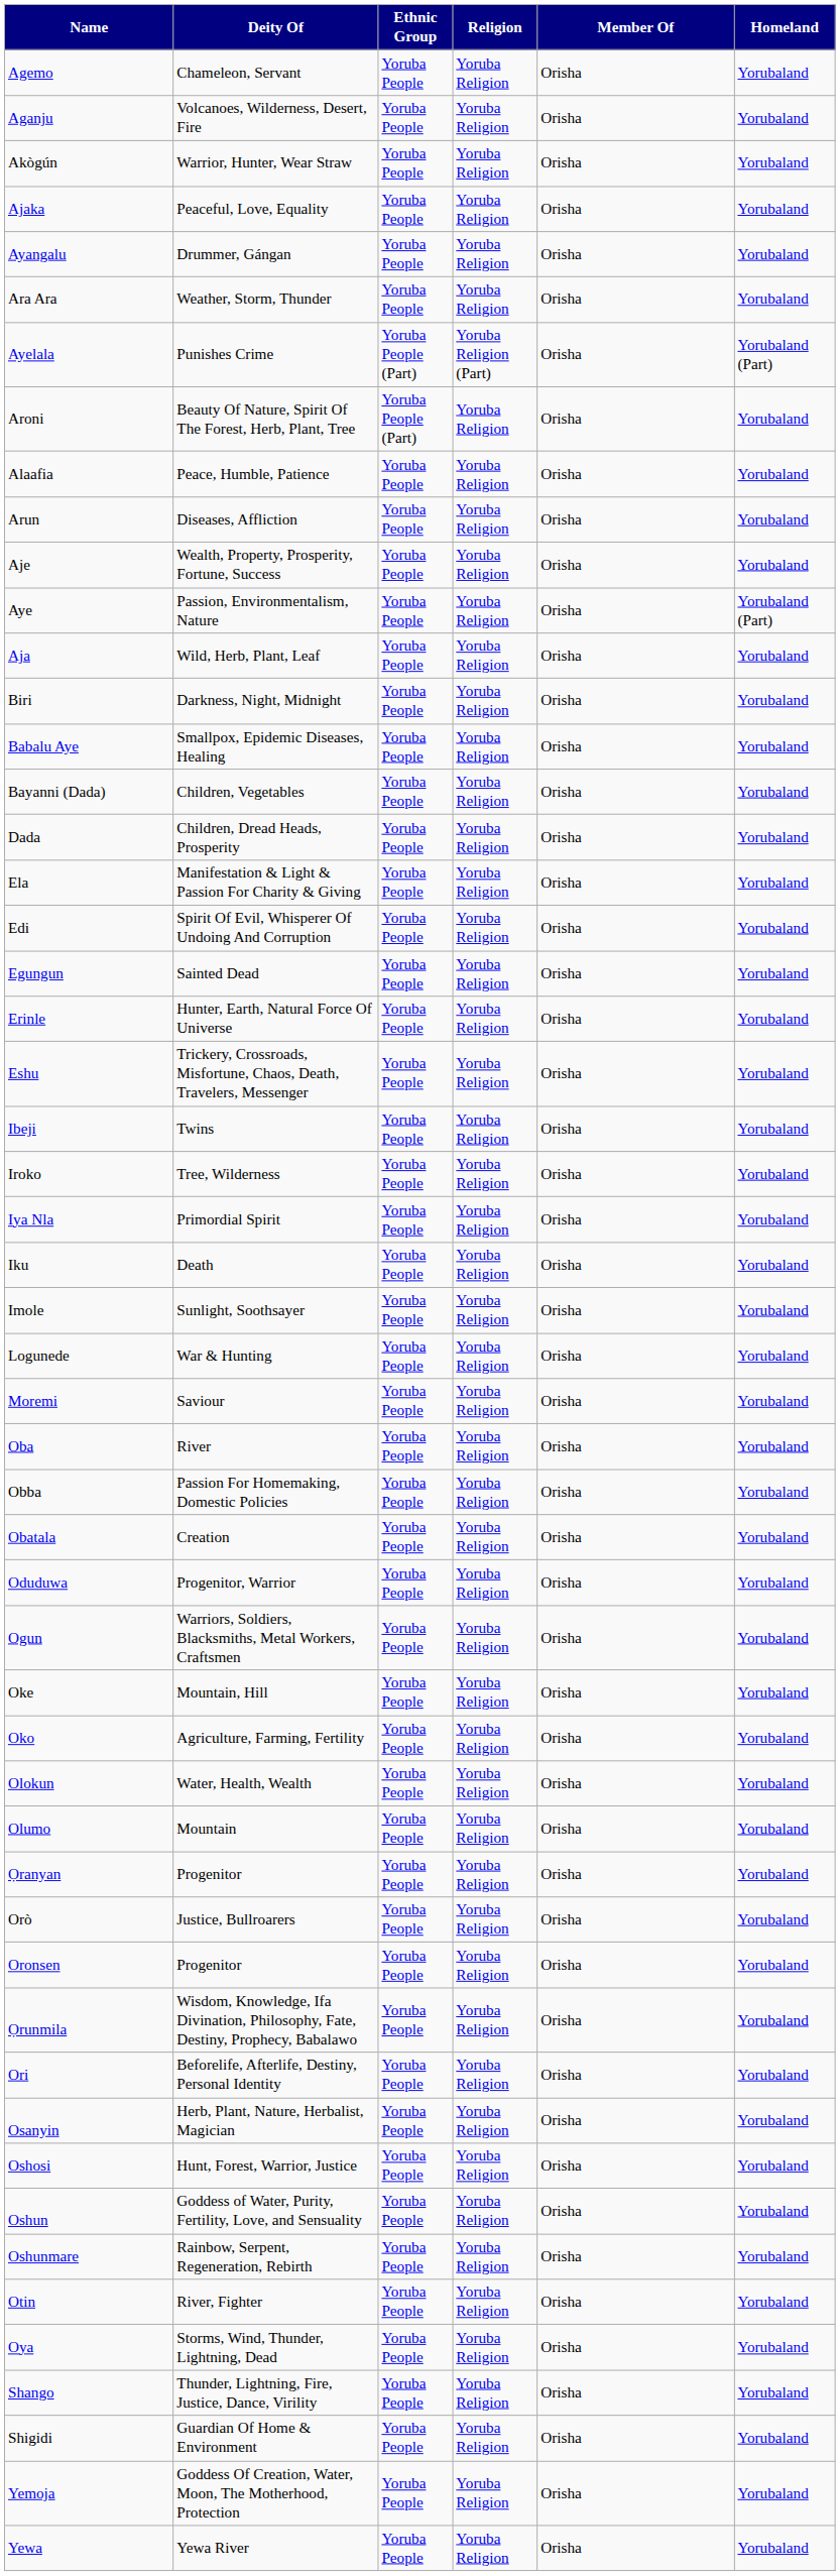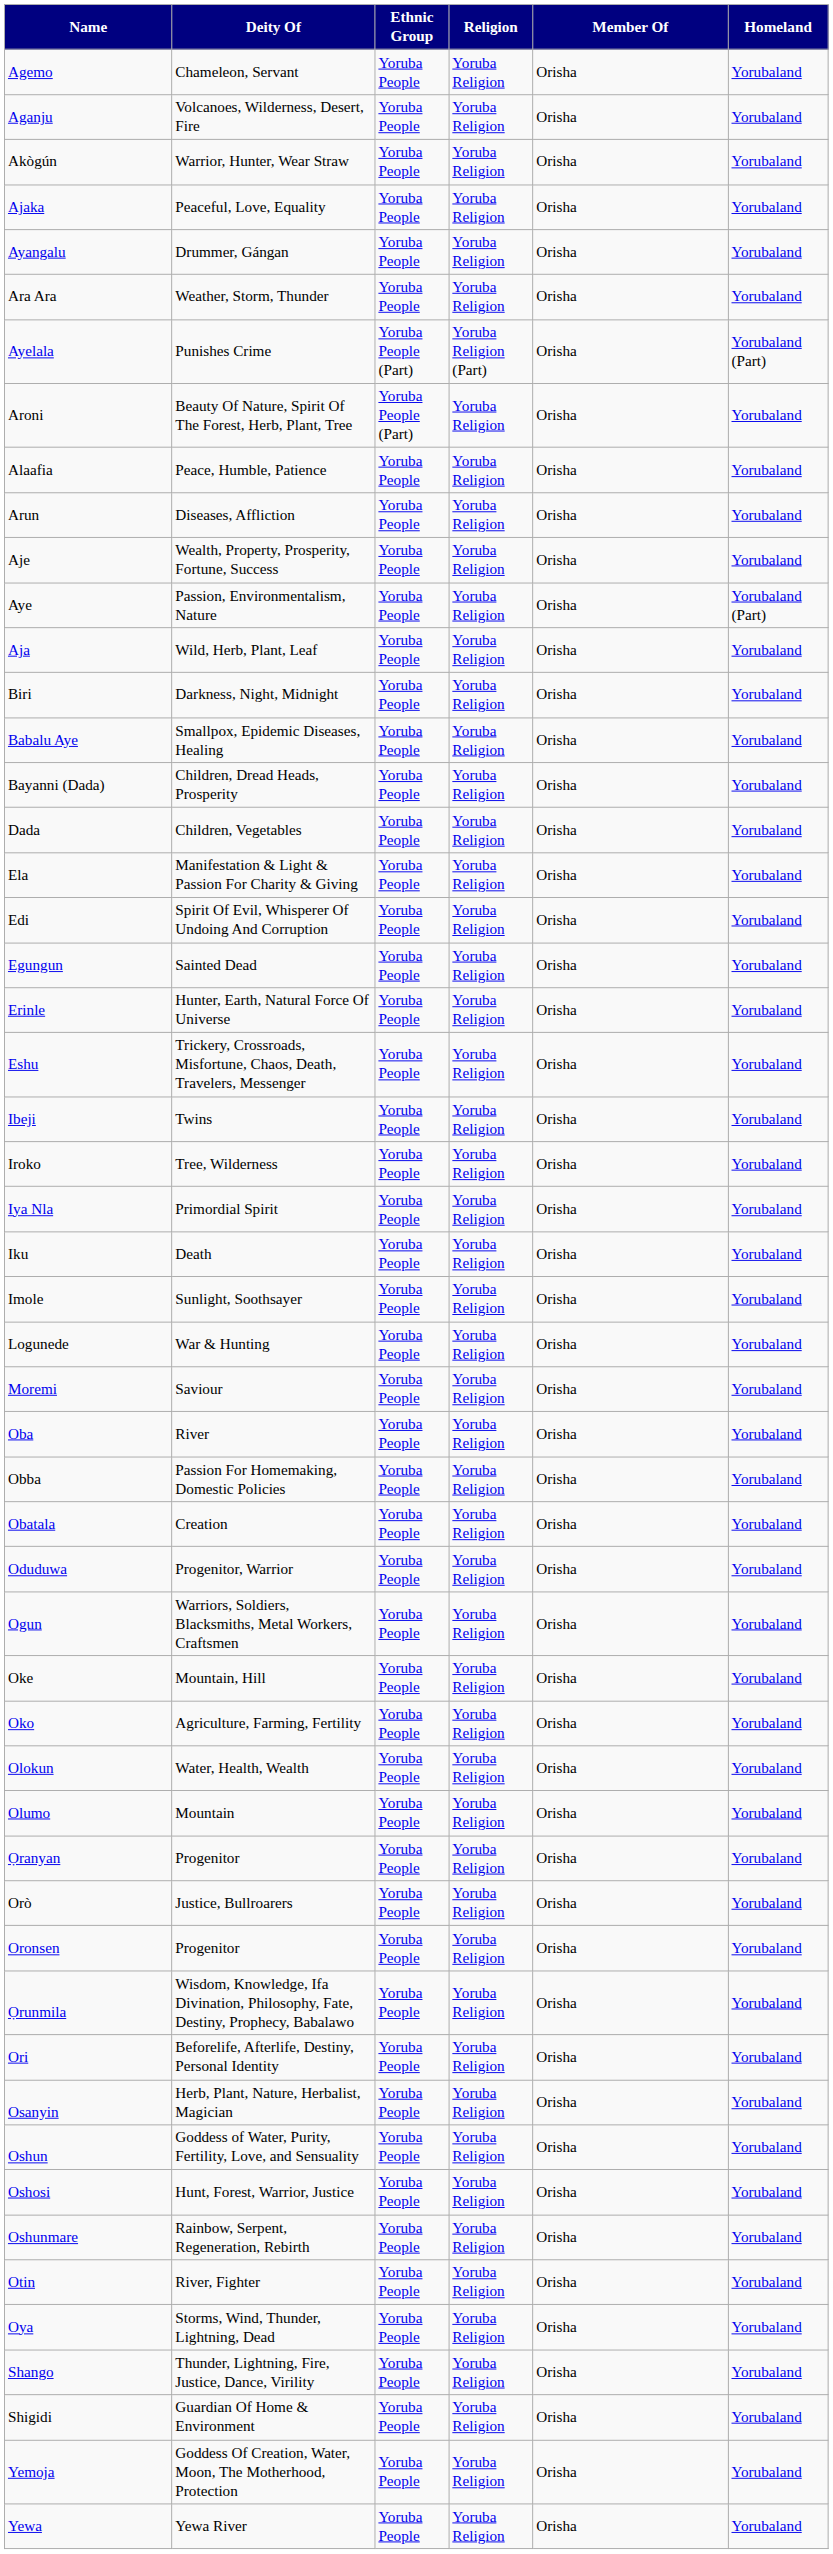 <table class="wikitable" style="line-height:20px;text-align:left;">
 <tr>
 <th style="width:12%; color:#fff; background:navy;">Name</th>
 <th style="width:14%; color:#fff; background:navy;">Deity Of</th>
 <th style="width:4%; color:#fff; background:navy;">Ethnic Group</th>
 <th style="width:4%; color:#fff; background:navy;">Religion</th>
 <th style="width:14%; color:#fff; background:navy;">Member Of</th>
 <th style="width:4%; color:#fff; background:navy;">Homeland</th>
 </tr>
 <tr>
 <td><a href='#'>Agemo</a></td>
 <td>Chameleon, Servant</td>
 <td><a href='#'>Yoruba People</a></td>
 <td><a href='#'>Yoruba Religion</a></td>
 <td>Orisha</td>
 <td><a href='#'>Yorubaland</a></td>
 </tr>
 <tr>
 <td><a href='#'>Aganju</a></td>
 <td>Volcanoes, Wilderness, Desert, Fire</td>
 <td><a href='#'>Yoruba People</a></td>
 <td><a href='#'>Yoruba Religion</a></td>
 <td>Orisha</td>
 <td><a href='#'>Yorubaland</a></td>
 </tr>
 <tr>
 <td>Akògún</td>
 <td>Warrior, Hunter, Wear Straw</td>
 <td><a href='#'>Yoruba People</a></td>
 <td><a href='#'>Yoruba Religion</a></td>
 <td>Orisha</td>
 <td><a href='#'>Yorubaland</a></td>
 </tr>
 <tr>
 <td><a href='#'>Ajaka</a></td>
 <td>Peaceful, Love, Equality</td>
 <td><a href='#'>Yoruba People</a></td>
 <td><a href='#'>Yoruba Religion</a></td>
 <td>Orisha</td>
 <td><a href='#'>Yorubaland</a></td>
 </tr>
 <tr>
 <td><a href='#'>Ayangalu</a></td>
 <td>Drummer, Gángan</td>
 <td><a href='#'>Yoruba People</a></td>
 <td><a href='#'>Yoruba Religion</a></td>
 <td>Orisha</td>
 <td><a href='#'>Yorubaland</a></td>
 </tr>
 <tr>
 <td>Ara Ara</td>
 <td>Weather, Storm, Thunder</td>
 <td><a href='#'>Yoruba People</a></td>
 <td><a href='#'>Yoruba Religion</a></td>
 <td>Orisha</td>
 <td><a href='#'>Yorubaland</a></td>
 </tr>
 <tr>
 <td><a href='#'>Ayelala</a></td>
 <td>Punishes Crime</td>
 <td><a href='#'>Yoruba People</a> (Part)</td>
 <td><a href='#'>Yoruba Religion</a> (Part)</td>
 <td>Orisha</td>
 <td><a href='#'>Yorubaland</a> (Part)</td>
 </tr>
 <tr>
 <td>Aroni</td>
 <td>Beauty Of Nature, Spirit Of The Forest, Herb, Plant, Tree</td>
 <td><a href='#'>Yoruba People</a> (Part)</td>
 <td><a href='#'>Yoruba Religion</a></td>
 <td>Orisha</td>
 <td><a href='#'>Yorubaland</a></td>
 </tr>
 <tr>
 <td>Alaafia</td>
 <td>Peace, Humble, Patience</td>
 <td><a href='#'>Yoruba People</a></td>
 <td><a href='#'>Yoruba Religion</a></td>
 <td>Orisha</td>
 <td><a href='#'>Yorubaland</a></td>
 </tr>
 <tr>
 <td>Arun</td>
 <td>Diseases, Affliction</td>
 <td><a href='#'>Yoruba People</a></td>
 <td><a href='#'>Yoruba Religion</a></td>
 <td>Orisha</td>
 <td><a href='#'>Yorubaland</a></td>
 </tr>
 <tr>
 <td>Aje</td>
 <td>Wealth, Property, Prosperity, Fortune, Success</td>
 <td><a href='#'>Yoruba People</a></td>
 <td><a href='#'>Yoruba Religion</a></td>
 <td>Orisha</td>
 <td><a href='#'>Yorubaland</a></td>
 </tr>
 <tr>
 <td>Aye</td>
 <td>Passion, Environmentalism, Nature</td>
 <td><a href='#'>Yoruba People</a></td>
 <td><a href='#'>Yoruba Religion</a></td>
 <td>Orisha</td>
 <td><a href='#'>Yorubaland</a> (Part)</td>
 </tr>
 <tr>
 <td><a href='#'>Aja</a></td>
 <td>Wild, Herb, Plant, Leaf</td>
 <td><a href='#'>Yoruba People</a></td>
 <td><a href='#'>Yoruba Religion</a></td>
 <td>Orisha</td>
 <td><a href='#'>Yorubaland</a></td>
 </tr>
 <tr>
 <td>Biri</td>
 <td>Darkness, Night, Midnight</td>
 <td><a href='#'>Yoruba People</a></td>
 <td><a href='#'>Yoruba Religion</a></td>
 <td>Orisha</td>
 <td><a href='#'>Yorubaland</a></td>
 </tr>
 <tr>
 <td><a href='#'>Babalu Aye</a></td>
 <td>Smallpox, Epidemic Diseases, Healing</td>
 <td><a href='#'>Yoruba People</a></td>
 <td><a href='#'>Yoruba Religion</a></td>
 <td>Orisha</td>
 <td><a href='#'>Yorubaland</a></td>
 </tr>
 <tr>
 <td>Bayanni (Dada)</td>
-<td>Children, Vegetables</td>
+<td>Children, Dread Heads, Prosperity</td>
 <td><a href='#'>Yoruba People</a></td>
 <td><a href='#'>Yoruba Religion</a></td>
 <td>Orisha</td>
 <td><a href='#'>Yorubaland</a></td>
 </tr>
 <tr>
 <td>Dada</td>
-<td>Children, Dread Heads, Prosperity</td>
+<td>Children, Vegetables</td>
 <td><a href='#'>Yoruba People</a></td>
 <td><a href='#'>Yoruba Religion</a></td>
 <td>Orisha</td>
 <td><a href='#'>Yorubaland</a></td>
 </tr>
 <tr>
 <td>Ela</td>
 <td>Manifestation & Light & Passion For Charity & Giving</td>
 <td><a href='#'>Yoruba People</a></td>
 <td><a href='#'>Yoruba Religion</a></td>
 <td>Orisha</td>
 <td><a href='#'>Yorubaland</a></td>
 </tr>
 <tr>
 <td>Edi</td>
 <td>Spirit Of Evil, Whisperer Of Undoing And Corruption</td>
 <td><a href='#'>Yoruba People</a></td>
 <td><a href='#'>Yoruba Religion</a></td>
 <td>Orisha</td>
 <td><a href='#'>Yorubaland</a></td>
 </tr>
 <tr>
 <td><a href='#'>Egungun</a></td>
 <td>Sainted Dead</td>
 <td><a href='#'>Yoruba People</a></td>
 <td><a href='#'>Yoruba Religion</a></td>
 <td>Orisha</td>
 <td><a href='#'>Yorubaland</a></td>
 </tr>
 <tr>
 <td><a href='#'>Erinle</a></td>
 <td>Hunter, Earth, Natural Force Of Universe</td>
 <td><a href='#'>Yoruba People</a></td>
 <td><a href='#'>Yoruba Religion</a></td>
 <td>Orisha</td>
 <td><a href='#'>Yorubaland</a></td>
 </tr>
 <tr>
 <td><a href='#'>Eshu</a></td>
 <td>Trickery, Crossroads, Misfortune, Chaos, Death, Travelers, Messenger</td>
 <td><a href='#'>Yoruba People</a></td>
 <td><a href='#'>Yoruba Religion</a></td>
 <td>Orisha</td>
 <td><a href='#'>Yorubaland</a></td>
 </tr>
 <tr>
 <td><a href='#'>Ibeji</a></td>
 <td>Twins</td>
 <td><a href='#'>Yoruba People</a></td>
 <td><a href='#'>Yoruba Religion</a></td>
 <td>Orisha</td>
 <td><a href='#'>Yorubaland</a></td>
 </tr>
 <tr>
 <td>Iroko</td>
 <td>Tree, Wilderness</td>
 <td><a href='#'>Yoruba People</a></td>
 <td><a href='#'>Yoruba Religion</a></td>
 <td>Orisha</td>
 <td><a href='#'>Yorubaland</a></td>
 </tr>
 <tr>
 <td><a href='#'>Iya Nla</a></td>
 <td>Primordial Spirit</td>
 <td><a href='#'>Yoruba People</a></td>
 <td><a href='#'>Yoruba Religion</a></td>
 <td>Orisha</td>
 <td><a href='#'>Yorubaland</a></td>
 </tr>
 <tr>
 <td>Iku</td>
 <td>Death</td>
 <td><a href='#'>Yoruba People</a></td>
 <td><a href='#'>Yoruba Religion</a></td>
 <td>Orisha</td>
 <td><a href='#'>Yorubaland</a></td>
 </tr>
 <tr>
 <td>Imole</td>
 <td>Sunlight, Soothsayer</td>
 <td><a href='#'>Yoruba People</a></td>
 <td><a href='#'>Yoruba Religion</a></td>
 <td>Orisha</td>
 <td><a href='#'>Yorubaland</a></td>
 </tr>
 <tr>
 <td>Logunede</td>
 <td>War & Hunting</td>
 <td><a href='#'>Yoruba People</a></td>
 <td><a href='#'>Yoruba Religion</a></td>
 <td>Orisha</td>
 <td><a href='#'>Yorubaland</a></td>
 </tr>
 <tr>
 <td><a href='#'>Moremi</a></td>
 <td>Saviour</td>
 <td><a href='#'>Yoruba People</a></td>
 <td><a href='#'>Yoruba Religion</a></td>
 <td>Orisha</td>
 <td><a href='#'>Yorubaland</a></td>
 </tr>
 <tr>
 <td><a href='#'>Oba</a></td>
 <td>River</td>
 <td><a href='#'>Yoruba People</a></td>
 <td><a href='#'>Yoruba Religion</a></td>
 <td>Orisha</td>
 <td><a href='#'>Yorubaland</a></td>
 </tr>
 <tr>
 <td>Obba</td>
 <td>Passion For Homemaking, Domestic Policies</td>
 <td><a href='#'>Yoruba People</a></td>
 <td><a href='#'>Yoruba Religion</a></td>
 <td>Orisha</td>
 <td><a href='#'>Yorubaland</a></td>
 </tr>
 <tr>
 <td><a href='#'>Obatala</a></td>
 <td>Creation</td>
 <td><a href='#'>Yoruba People</a></td>
 <td><a href='#'>Yoruba Religion</a></td>
 <td>Orisha</td>
 <td><a href='#'>Yorubaland</a></td>
 </tr>
 <tr>
 <td><a href='#'>Oduduwa</a></td>
 <td>Progenitor, Warrior</td>
 <td><a href='#'>Yoruba People</a></td>
 <td><a href='#'>Yoruba Religion</a></td>
 <td>Orisha</td>
 <td><a href='#'>Yorubaland</a></td>
 </tr>
 <tr>
 <td><a href='#'>Ogun</a></td>
 <td>Warriors, Soldiers, Blacksmiths, Metal Workers, Craftsmen</td>
 <td><a href='#'>Yoruba People</a></td>
 <td><a href='#'>Yoruba Religion</a></td>
 <td>Orisha</td>
 <td><a href='#'>Yorubaland</a></td>
 </tr>
 <tr>
 <td>Oke</td>
 <td>Mountain, Hill</td>
 <td><a href='#'>Yoruba People</a></td>
 <td><a href='#'>Yoruba Religion</a></td>
 <td>Orisha</td>
 <td><a href='#'>Yorubaland</a></td>
 </tr>
 <tr>
 <td><a href='#'>Oko</a></td>
 <td>Agriculture, Farming, Fertility</td>
 <td><a href='#'>Yoruba People</a></td>
 <td><a href='#'>Yoruba Religion</a></td>
 <td>Orisha</td>
 <td><a href='#'>Yorubaland</a></td>
 </tr>
 <tr>
 <td><a href='#'>Olokun</a></td>
 <td>Water, Health, Wealth</td>
 <td><a href='#'>Yoruba People</a></td>
 <td><a href='#'>Yoruba Religion</a></td>
 <td>Orisha</td>
 <td><a href='#'>Yorubaland</a></td>
 </tr>
 <tr>
 <td><a href='#'>Olumo</a></td>
 <td>Mountain</td>
 <td><a href='#'>Yoruba People</a></td>
 <td><a href='#'>Yoruba Religion</a></td>
 <td>Orisha</td>
 <td><a href='#'>Yorubaland</a></td>
 </tr>
 <tr>
 <td><a href='#'>Ọranyan</a></td>
 <td>Progenitor</td>
 <td><a href='#'>Yoruba People</a></td>
 <td><a href='#'>Yoruba Religion</a></td>
 <td>Orisha</td>
 <td><a href='#'>Yorubaland</a></td>
 </tr>
 <tr>
 <td>Orò</td>
 <td>Justice, Bullroarers</td>
 <td><a href='#'>Yoruba People</a></td>
 <td><a href='#'>Yoruba Religion</a></td>
 <td>Orisha</td>
 <td><a href='#'>Yorubaland</a></td>
 </tr>
 <tr>
 <td><a href='#'>Oronsen</a></td>
 <td>Progenitor</td>
 <td><a href='#'>Yoruba People</a></td>
 <td><a href='#'>Yoruba Religion</a></td>
 <td>Orisha</td>
 <td><a href='#'>Yorubaland</a></td>
 </tr>
 <tr>
 <td><br><a href='#'>Ọrunmila</a></td>
 <td>Wisdom, Knowledge, Ifa Divination, Philosophy, Fate, Destiny, Prophecy, Babalawo</td>
 <td><a href='#'>Yoruba People</a></td>
 <td><a href='#'>Yoruba Religion</a></td>
 <td>Orisha</td>
 <td><a href='#'>Yorubaland</a></td>
 </tr>
 <tr>
 <td><a href='#'>Ori</a></td>
 <td>Beforelife, Afterlife, Destiny, Personal Identity</td>
 <td><a href='#'>Yoruba People</a></td>
 <td><a href='#'>Yoruba Religion</a></td>
 <td>Orisha</td>
 <td><a href='#'>Yorubaland</a></td>
 </tr>
 <tr>
 <td><br><a href='#'>Osanyin</a></td>
 <td>Herb, Plant, Nature, Herbalist, Magician</td>
 <td><a href='#'>Yoruba People</a></td>
 <td><a href='#'>Yoruba Religion</a></td>
 <td>Orisha</td>
 <td><a href='#'>Yorubaland</a></td>
 </tr>
 <tr>
-<td><a href='#'>Oshosi</a></td>
-<td>Hunt, Forest, Warrior, Justice</td>
+<td><br><a href='#'>Oshun</a></td>
+<td>Goddess of Water, Purity, Fertility, Love, and Sensuality</td>
 <td><a href='#'>Yoruba People</a></td>
 <td><a href='#'>Yoruba Religion</a></td>
 <td>Orisha</td>
 <td><a href='#'>Yorubaland</a></td>
 </tr>
 <tr>
-<td><br><a href='#'>Oshun</a></td>
-<td>Goddess of Water, Purity, Fertility, Love, and Sensuality</td>
+<td><a href='#'>Oshosi</a></td>
+<td>Hunt, Forest, Warrior, Justice</td>
 <td><a href='#'>Yoruba People</a></td>
 <td><a href='#'>Yoruba Religion</a></td>
 <td>Orisha</td>
 <td><a href='#'>Yorubaland</a></td>
 </tr>
 <tr>
 <td><a href='#'>Oshunmare</a></td>
 <td>Rainbow, Serpent, Regeneration, Rebirth</td>
 <td><a href='#'>Yoruba People</a></td>
 <td><a href='#'>Yoruba Religion</a></td>
 <td>Orisha</td>
 <td><a href='#'>Yorubaland</a></td>
 </tr>
 <tr>
 <td><a href='#'>Otin</a></td>
 <td>River, Fighter</td>
 <td><a href='#'>Yoruba People</a></td>
 <td><a href='#'>Yoruba Religion</a></td>
 <td>Orisha</td>
 <td><a href='#'>Yorubaland</a></td>
 </tr>
 <tr>
 <td><a href='#'>Oya</a></td>
 <td>Storms, Wind, Thunder, Lightning, Dead</td>
 <td><a href='#'>Yoruba People</a></td>
 <td><a href='#'>Yoruba Religion</a></td>
 <td>Orisha</td>
 <td><a href='#'>Yorubaland</a></td>
 </tr>
 <tr>
 <td><a href='#'>Shango</a></td>
 <td>Thunder, Lightning, Fire, Justice, Dance, Virility</td>
 <td><a href='#'>Yoruba People</a></td>
 <td><a href='#'>Yoruba Religion</a></td>
 <td>Orisha</td>
 <td><a href='#'>Yorubaland</a></td>
 </tr>
 <tr>
 <td>Shigidi</td>
 <td>Guardian Of Home & Environment</td>
 <td><a href='#'>Yoruba People</a></td>
 <td><a href='#'>Yoruba Religion</a></td>
 <td>Orisha</td>
 <td><a href='#'>Yorubaland</a></td>
 </tr>
 <tr>
 <td><a href='#'>Yemoja</a></td>
 <td>Goddess Of Creation, Water, Moon, The Motherhood, Protection</td>
 <td><a href='#'>Yoruba People</a></td>
 <td><a href='#'>Yoruba Religion</a></td>
 <td>Orisha</td>
 <td><a href='#'>Yorubaland</a></td>
 </tr>
 <tr>
 <td><a href='#'>Yewa</a></td>
 <td>Yewa River</td>
 <td><a href='#'>Yoruba People</a></td>
 <td><a href='#'>Yoruba Religion</a></td>
 <td>Orisha</td>
 <td><a href='#'>Yorubaland</a></td>
 </tr>
 </table>
